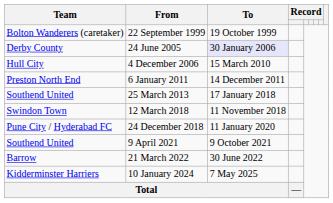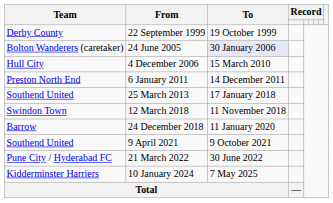 <table class=wikitable style="text-align: center">
 <tr>
 <th rowspan=2>Team</th>
 <th rowspan=2>From</th>
 <th rowspan=2>To</th>
 <th colspan=5>Record</th>
 <th rowspan=2></th>
 </tr>
 <tr>
 <th></th>
 <th></th>
 <th></th>
 <th></th>
 <th></th>
 </tr>
 <tr>
-<td align=left><a href='#'>Bolton Wanderers</a> (caretaker)</td>
+<td align=left><a href='#'>Derby County</a></td>
 <td align=left>22 September 1999</td>
 <td align=left>19 October 1999<br></td>
 <td></td>
 </tr>
 <tr>
-<td align=left><a href='#'>Derby County</a></td>
+<td align=left><a href='#'>Bolton Wanderers</a> (caretaker)</td>
 <td align=left>24 June 2005</td>
 <td align=left style="background: lavender;">30 January 2006<br></td>
 <td></td>
 </tr>
 <tr>
 <td align=left><a href='#'>Hull City</a></td>
 <td align=left>4 December 2006</td>
 <td align=left>15 March 2010<br></td>
 <td></td>
 </tr>
 <tr>
 <td align=left><a href='#'>Preston North End</a></td>
 <td align=left>6 January 2011</td>
 <td align=left>14 December 2011<br></td>
 <td></td>
 </tr>
 <tr>
 <td align=left><a href='#'>Southend United</a></td>
 <td align=left>25 March 2013</td>
 <td align=left>17 January 2018<br></td>
 <td></td>
 </tr>
 <tr>
 <td align=left><a href='#'>Swindon Town</a></td>
 <td align=left>12 March 2018</td>
 <td align=left>11 November 2018<br></td>
 <td></td>
 </tr>
 <tr>
-<td align=left><a href='#'>Pune City</a> / <a href='#'>Hyderabad FC</a></td>
+<td align=left><a href='#'>Barrow</a></td>
 <td align=left>24 December 2018</td>
 <td align=left>11 January 2020<br></td>
 <td></td>
 </tr>
 <tr>
 <td align=left><a href='#'>Southend United</a></td>
 <td align=left>9 April 2021</td>
 <td align=left>9 October 2021<br></td>
 <td></td>
 </tr>
 <tr>
-<td align=left><a href='#'>Barrow</a></td>
+<td align=left><a href='#'>Pune City</a> / <a href='#'>Hyderabad FC</a></td>
 <td align=left>21 March 2022</td>
 <td align=left>30 June 2022<br></td>
 <td></td>
 </tr>
 <tr>
 <td align=left><a href='#'>Kidderminster Harriers</a></td>
 <td align=left>10 January 2024</td>
 <td align=left>7 May 2025<br></td>
 <td></td>
 </tr>
 <tr>
 <th colspan=3>Total<br></th>
 <th>—</th>
 </tr>
 </table>
